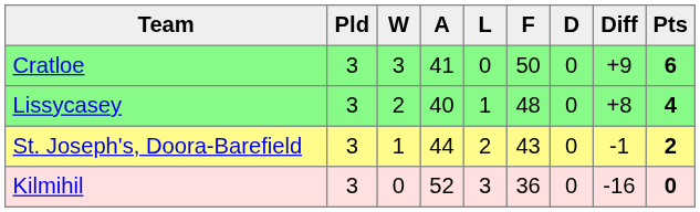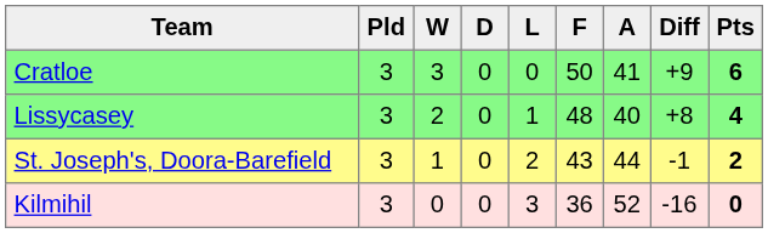 <table style=border-collapse:collapse border=1 cellspacing=0 cellpadding=5>
 <tr align=center bgcolor=#efefef>
 <th width=220>Team</th>
 <th width=20>Pld</th>
 <th width=20>W</th>
-<th width=20>A</th>
+<th width=20>D</th>
 <th width=20>L</th>
 <th width=20>F</th>
-<th width=20>D</th>
+<th width=20>A</th>
 <th width=20>Diff</th>
 <th width=20>Pts</th>
 </tr>
 <tr align=center style="background:#87FA87;">
 <td style="text-align:left;"> <a href='#'>Cratloe</a></td>
 <td>3</td>
 <td>3</td>
-<td>41</td>
+<td>0</td>
 <td>0</td>
 <td>50</td>
-<td>0</td>
+<td>41</td>
 <td>+9</td>
 <td><strong>6</strong></td>
 </tr>
 <tr align=center style="background:#87FA87;">
 <td style="text-align:left;"> <a href='#'>Lissycasey</a></td>
 <td>3</td>
 <td>2</td>
-<td>40</td>
+<td>0</td>
 <td>1</td>
 <td>48</td>
-<td>0</td>
+<td>40</td>
 <td>+8</td>
 <td><strong>4</strong></td>
 </tr>
 <tr align=center style="background:#FFFC8C;">
 <td style="text-align:left;"> <a href='#'>St. Joseph's, Doora-Barefield</a></td>
 <td>3</td>
 <td>1</td>
-<td>44</td>
+<td>0</td>
 <td>2</td>
 <td>43</td>
-<td>0</td>
+<td>44</td>
 <td>-1</td>
 <td><strong>2</strong></td>
 </tr>
 <tr align=center style="background:#FFE0E0;">
 <td style="text-align:left;"> <a href='#'>Kilmihil</a></td>
 <td>3</td>
 <td>0</td>
-<td>52</td>
+<td>0</td>
 <td>3</td>
 <td>36</td>
-<td>0</td>
+<td>52</td>
 <td>-16</td>
 <td><strong>0</strong></td>
 </tr>
 </table>
